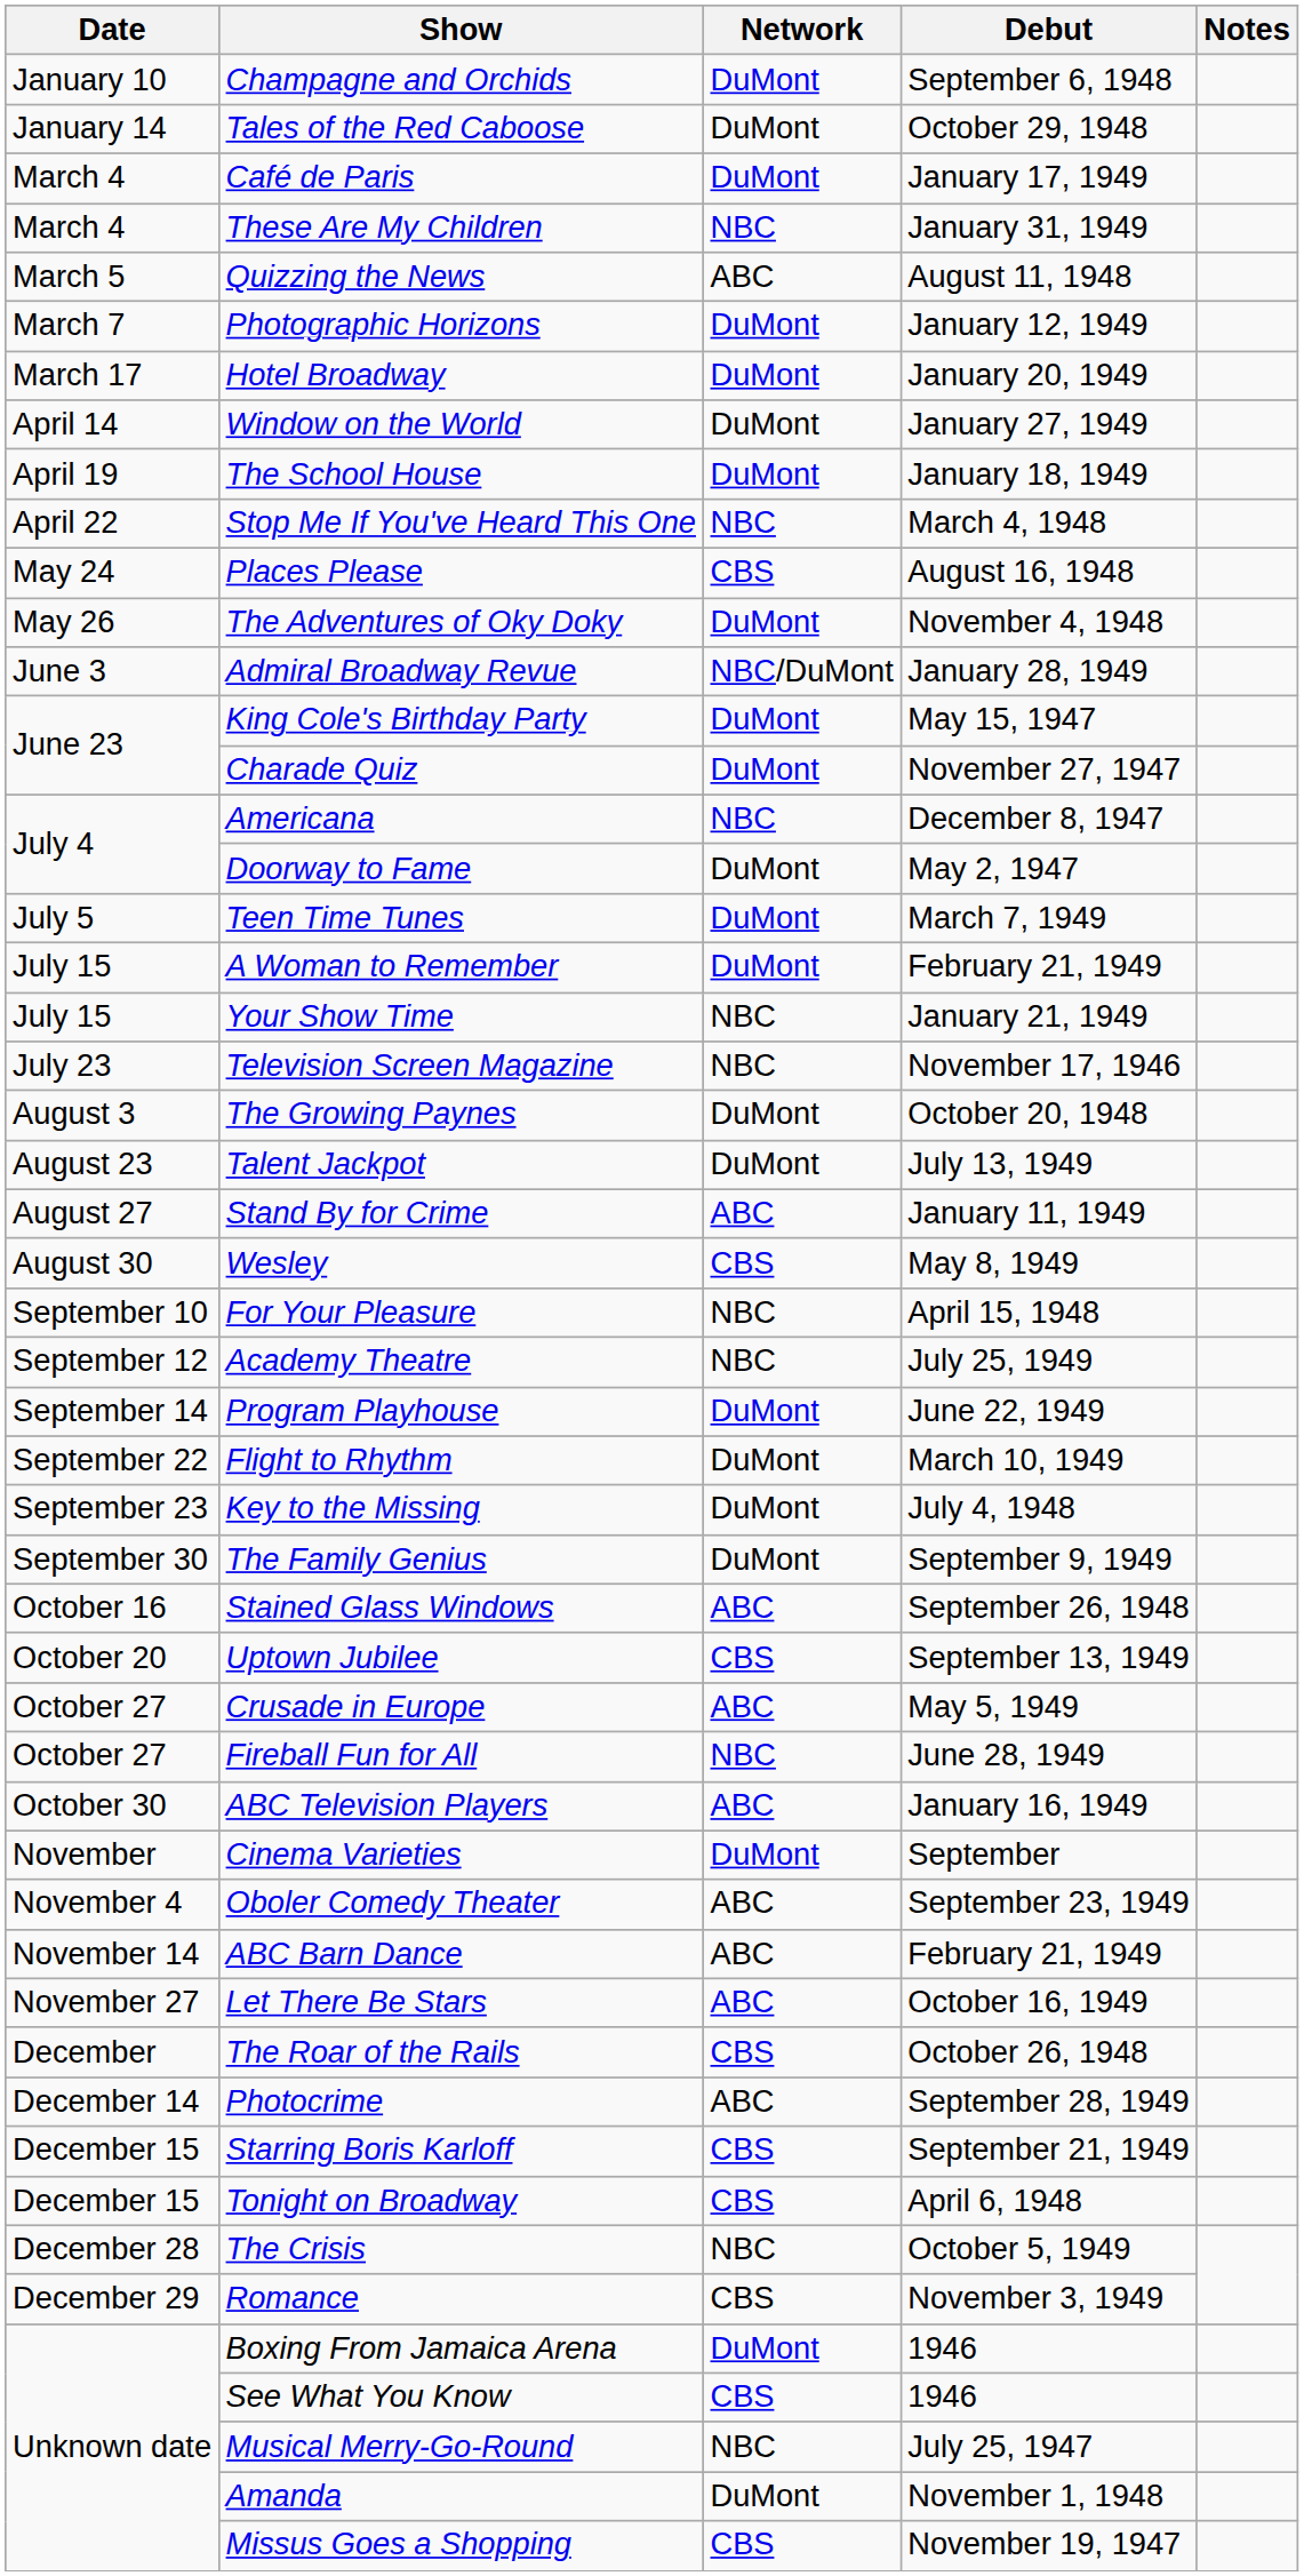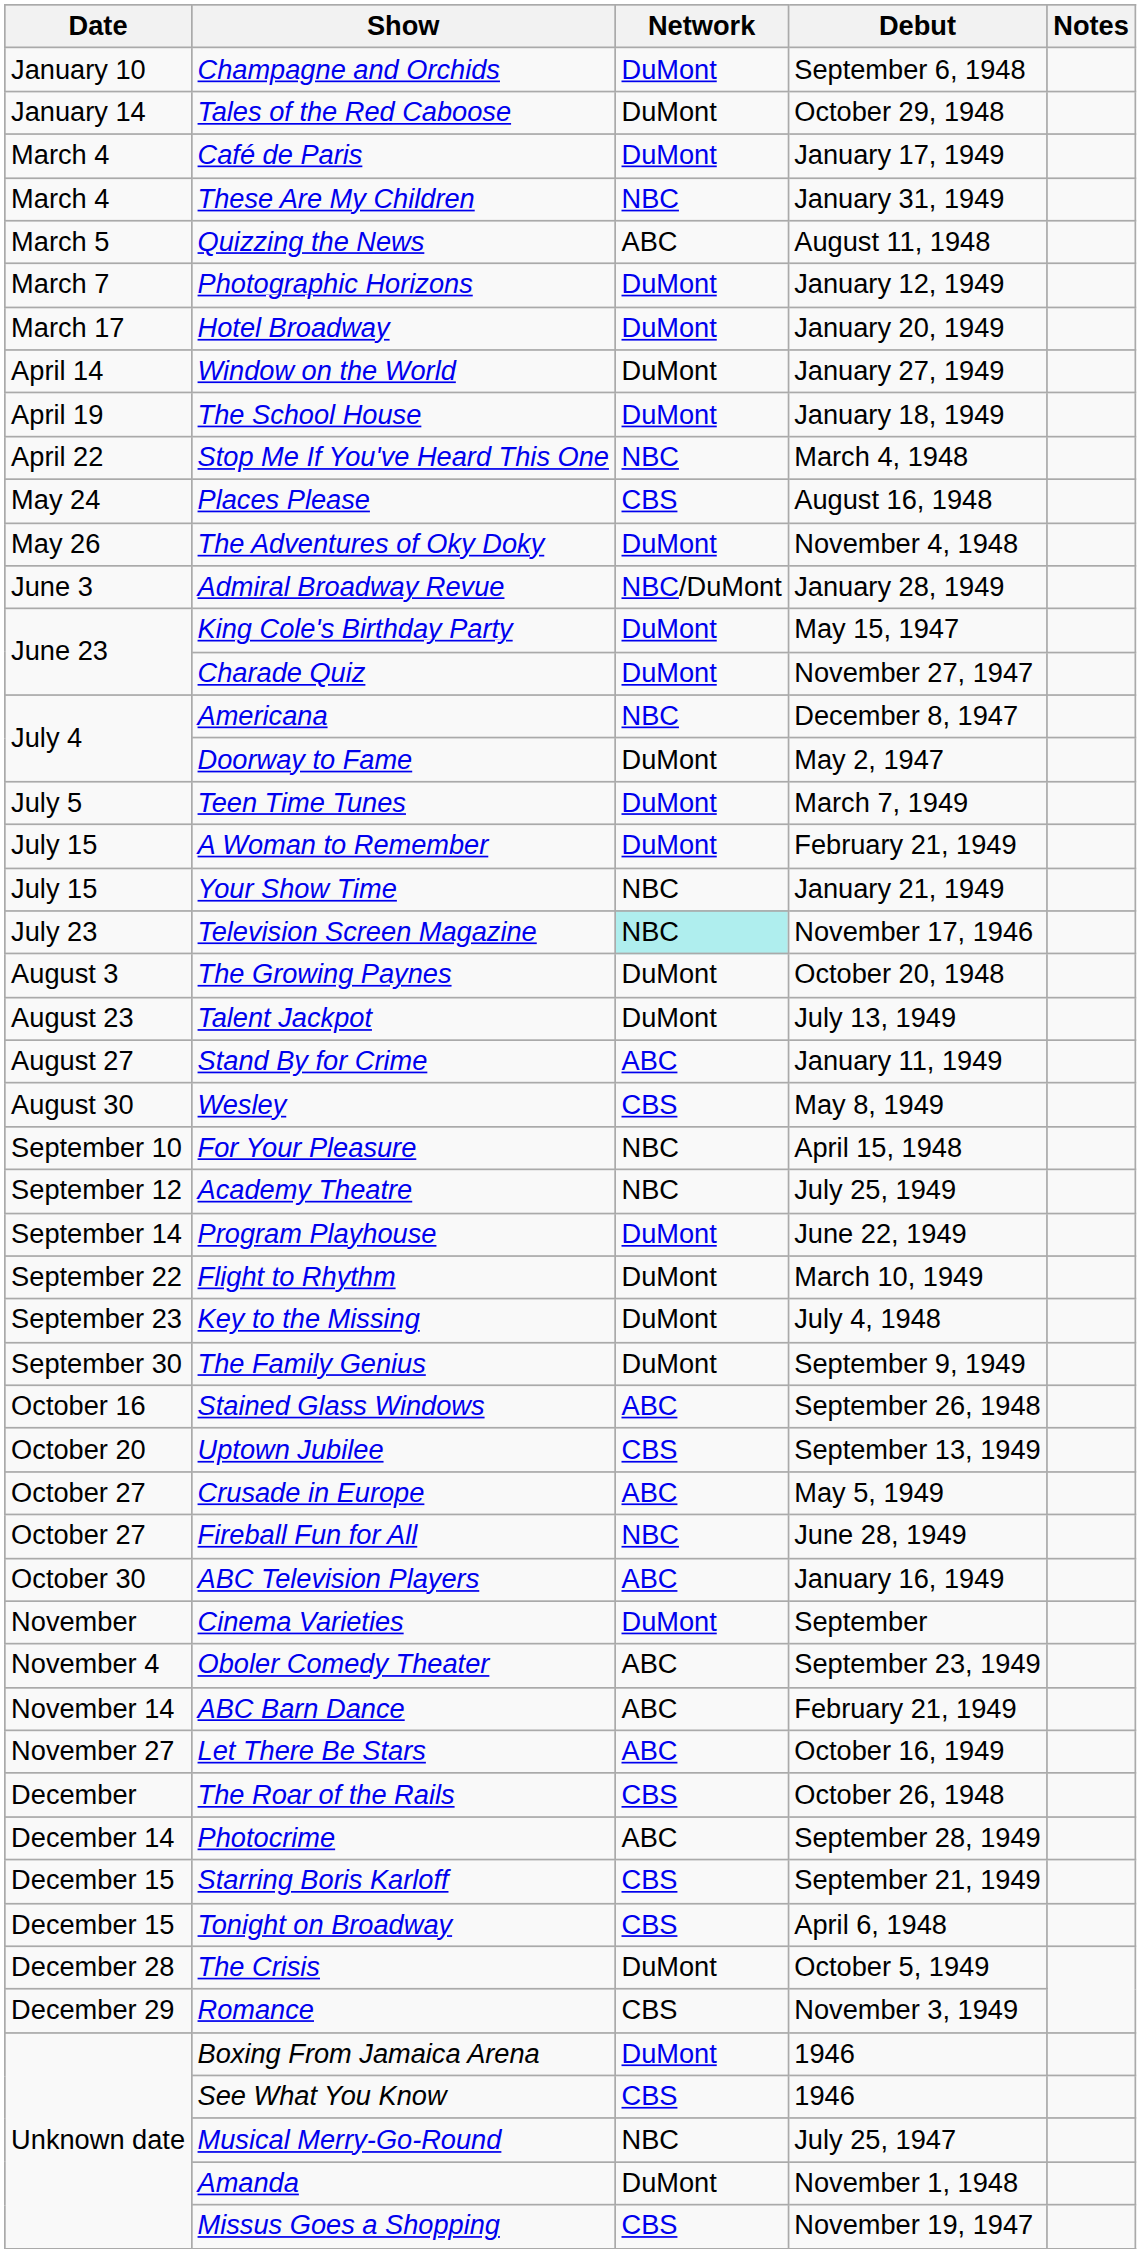 <table class="wikitable">
 <tr>
 <th>Date</th>
 <th>Show</th>
 <th>Network</th>
 <th>Debut</th>
 <th>Notes</th>
 </tr>
 <tr>
 <td>January 10</td>
 <td><em><a href='#'>Champagne and Orchids</a></em></td>
 <td><a href='#'>DuMont</a></td>
 <td>September 6, 1948</td>
 <td></td>
 </tr>
 <tr>
 <td>January 14</td>
 <td><em><a href='#'>Tales of the Red Caboose</a></em></td>
 <td>DuMont</td>
 <td>October 29, 1948</td>
 <td></td>
 </tr>
 <tr>
 <td>March 4</td>
 <td><em><a href='#'>Café de Paris</a></em></td>
 <td><a href='#'>DuMont</a></td>
 <td>January 17, 1949</td>
 <td></td>
 </tr>
 <tr>
 <td>March 4</td>
 <td><em><a href='#'>These Are My Children</a></em></td>
 <td><a href='#'>NBC</a></td>
 <td>January 31, 1949</td>
 <td></td>
 </tr>
 <tr>
 <td>March 5</td>
 <td><em><a href='#'>Quizzing the News</a></em></td>
 <td>ABC</td>
 <td>August 11, 1948</td>
 <td></td>
 </tr>
 <tr>
 <td>March 7</td>
 <td><em><a href='#'>Photographic Horizons</a></em></td>
 <td><a href='#'>DuMont</a></td>
 <td>January 12, 1949</td>
 <td></td>
 </tr>
 <tr>
 <td>March 17</td>
 <td><em><a href='#'>Hotel Broadway</a></em></td>
 <td><a href='#'>DuMont</a></td>
 <td>January 20, 1949</td>
 <td></td>
 </tr>
 <tr>
 <td>April 14</td>
 <td><em><a href='#'>Window on the World</a></em></td>
 <td>DuMont</td>
 <td>January 27, 1949</td>
 <td></td>
 </tr>
 <tr>
 <td>April 19</td>
 <td><em><a href='#'>The School House</a></em></td>
 <td><a href='#'>DuMont</a></td>
 <td>January 18, 1949</td>
 <td></td>
 </tr>
 <tr>
 <td>April 22</td>
 <td><em><a href='#'>Stop Me If You've Heard This One</a></em></td>
 <td><a href='#'>NBC</a></td>
 <td>March 4, 1948</td>
 <td></td>
 </tr>
 <tr>
 <td>May 24</td>
 <td><em><a href='#'>Places Please</a></em></td>
 <td><a href='#'>CBS</a></td>
 <td>August 16, 1948</td>
 <td></td>
 </tr>
 <tr>
 <td>May 26</td>
 <td><em><a href='#'>The Adventures of Oky Doky</a></em></td>
 <td><a href='#'>DuMont</a></td>
 <td>November 4, 1948</td>
 <td></td>
 </tr>
 <tr>
 <td>June 3</td>
 <td><em><a href='#'>Admiral Broadway Revue</a></em></td>
 <td><a href='#'>NBC</a>/DuMont</td>
 <td>January 28, 1949</td>
 <td></td>
 </tr>
 <tr>
 <td rowspan=2>June 23</td>
 <td><em><a href='#'>King Cole's Birthday Party</a></em></td>
 <td><a href='#'>DuMont</a></td>
 <td>May 15, 1947</td>
 <td></td>
 </tr>
 <tr>
 <td><em><a href='#'>Charade Quiz</a></em></td>
 <td><a href='#'>DuMont</a></td>
 <td>November 27, 1947</td>
 <td></td>
 </tr>
 <tr>
 <td rowspan=2>July 4</td>
 <td><em><a href='#'>Americana</a></em></td>
 <td><a href='#'>NBC</a></td>
 <td>December 8, 1947</td>
 <td></td>
 </tr>
 <tr>
 <td><em><a href='#'>Doorway to Fame</a></em></td>
 <td>DuMont</td>
 <td>May 2, 1947</td>
 <td></td>
 </tr>
 <tr>
 <td>July 5</td>
 <td><em><a href='#'>Teen Time Tunes</a></em></td>
 <td><a href='#'>DuMont</a></td>
 <td>March 7, 1949</td>
 <td></td>
 </tr>
 <tr>
 <td>July 15</td>
 <td><em><a href='#'>A Woman to Remember</a></em></td>
 <td><a href='#'>DuMont</a></td>
 <td>February 21, 1949</td>
 <td></td>
 </tr>
 <tr>
 <td>July 15</td>
 <td><em><a href='#'>Your Show Time</a></em></td>
 <td>NBC</td>
 <td>January 21, 1949</td>
 <td></td>
 </tr>
 <tr>
 <td>July 23</td>
 <td><em><a href='#'>Television Screen Magazine</a></em></td>
-<td>NBC</td>
+<td style="background: paleturquoise;">NBC</td>
 <td>November 17, 1946</td>
 <td></td>
 </tr>
 <tr>
 <td>August 3</td>
 <td><em><a href='#'>The Growing Paynes</a></em></td>
 <td>DuMont</td>
 <td>October 20, 1948</td>
 <td></td>
 </tr>
 <tr>
 <td>August 23</td>
 <td><em><a href='#'>Talent Jackpot</a></em></td>
 <td>DuMont</td>
 <td>July 13, 1949</td>
 <td></td>
 </tr>
 <tr>
 <td>August 27</td>
 <td><em><a href='#'>Stand By for Crime</a></em></td>
 <td><a href='#'>ABC</a></td>
 <td>January 11, 1949</td>
 <td></td>
 </tr>
 <tr>
 <td>August 30</td>
 <td><em><a href='#'>Wesley</a></em></td>
 <td><a href='#'>CBS</a></td>
 <td>May 8, 1949</td>
 <td></td>
 </tr>
 <tr>
 <td>September 10</td>
 <td><em><a href='#'>For Your Pleasure</a></em></td>
 <td>NBC</td>
 <td>April 15, 1948</td>
 <td></td>
 </tr>
 <tr>
 <td>September 12</td>
 <td><em><a href='#'>Academy Theatre</a></em></td>
 <td>NBC</td>
 <td>July 25, 1949</td>
 <td></td>
 </tr>
 <tr>
 <td>September 14</td>
 <td><em><a href='#'>Program Playhouse</a></em></td>
 <td><a href='#'>DuMont</a></td>
 <td>June 22, 1949</td>
 <td></td>
 </tr>
 <tr>
 <td>September 22</td>
 <td><em><a href='#'>Flight to Rhythm</a></em></td>
 <td>DuMont</td>
 <td>March 10, 1949</td>
 <td></td>
 </tr>
 <tr>
 <td>September 23</td>
 <td><em><a href='#'>Key to the Missing</a></em></td>
 <td>DuMont</td>
 <td>July 4, 1948</td>
 <td></td>
 </tr>
 <tr>
 <td>September 30</td>
 <td><em><a href='#'>The Family Genius</a></em></td>
 <td>DuMont</td>
 <td>September 9, 1949</td>
 <td></td>
 </tr>
 <tr>
 <td>October 16</td>
 <td><em><a href='#'>Stained Glass Windows</a></em></td>
 <td><a href='#'>ABC</a></td>
 <td>September 26, 1948</td>
 <td></td>
 </tr>
 <tr>
 <td>October 20</td>
 <td><em><a href='#'>Uptown Jubilee</a></em></td>
 <td><a href='#'>CBS</a></td>
 <td>September 13, 1949</td>
 </tr>
 <tr>
 <td>October 27</td>
 <td><em><a href='#'>Crusade in Europe</a></em></td>
 <td><a href='#'>ABC</a></td>
 <td>May 5, 1949</td>
 <td></td>
 </tr>
 <tr>
 <td>October 27</td>
 <td><em><a href='#'>Fireball Fun for All</a></em></td>
 <td><a href='#'>NBC</a></td>
 <td>June 28, 1949</td>
 <td></td>
 </tr>
 <tr>
 <td>October 30</td>
 <td><em><a href='#'>ABC Television Players</a></em></td>
 <td><a href='#'>ABC</a></td>
 <td>January 16, 1949</td>
 <td></td>
 </tr>
 <tr>
 <td>November</td>
 <td><em><a href='#'>Cinema Varieties</a></em></td>
 <td><a href='#'>DuMont</a></td>
 <td>September</td>
 <td></td>
 </tr>
 <tr>
 <td>November 4</td>
 <td><em><a href='#'>Oboler Comedy Theater</a></em></td>
 <td>ABC</td>
 <td>September 23, 1949</td>
 <td></td>
 </tr>
 <tr>
 <td>November 14</td>
 <td><em><a href='#'>ABC Barn Dance</a></em></td>
 <td>ABC</td>
 <td>February 21, 1949</td>
 <td></td>
 </tr>
 <tr>
 <td>November 27</td>
 <td><em><a href='#'>Let There Be Stars</a></em></td>
 <td><a href='#'>ABC</a></td>
 <td>October 16, 1949</td>
 <td></td>
 </tr>
 <tr>
 <td>December</td>
 <td><em><a href='#'>The Roar of the Rails</a></em></td>
 <td><a href='#'>CBS</a></td>
 <td>October 26, 1948</td>
 <td></td>
 </tr>
 <tr>
 <td>December 14</td>
 <td><em><a href='#'>Photocrime</a></em></td>
 <td>ABC</td>
 <td>September 28, 1949</td>
 <td></td>
 </tr>
 <tr>
 <td>December 15</td>
 <td><em><a href='#'>Starring Boris Karloff</a></em></td>
 <td><a href='#'>CBS</a></td>
 <td>September 21, 1949</td>
 <td></td>
 </tr>
 <tr>
 <td>December 15</td>
 <td><em><a href='#'>Tonight on Broadway</a></em></td>
 <td><a href='#'>CBS</a></td>
 <td>April 6, 1948</td>
 <td></td>
 </tr>
 <tr>
 <td>December 28</td>
 <td><em><a href='#'>The Crisis</a></em></td>
-<td>NBC</td>
+<td>DuMont</td>
 <td>October 5, 1949</td>
 </tr>
 <tr>
 <td>December 29</td>
 <td><em><a href='#'>Romance</a></em></td>
 <td>CBS</td>
 <td>November 3, 1949</td>
 </tr>
 <tr>
 <td rowspan="5">Unknown date</td>
 <td><em>Boxing From Jamaica Arena</em></td>
 <td><a href='#'>DuMont</a></td>
 <td>1946</td>
 <td></td>
 </tr>
 <tr>
 <td><em>See What You Know</em></td>
 <td><a href='#'>CBS</a></td>
 <td>1946</td>
 <td></td>
 </tr>
 <tr>
 <td><em><a href='#'>Musical Merry-Go-Round</a></em></td>
 <td>NBC</td>
 <td>July 25, 1947</td>
 <td></td>
 </tr>
 <tr>
 <td><em><a href='#'>Amanda</a></em></td>
 <td>DuMont</td>
 <td>November 1, 1948</td>
 <td></td>
 </tr>
 <tr>
 <td><em><a href='#'>Missus Goes a Shopping</a></em></td>
 <td><a href='#'>CBS</a></td>
 <td>November 19, 1947</td>
 <td></td>
 </tr>
 <tr>
 </tr>
 </table>
